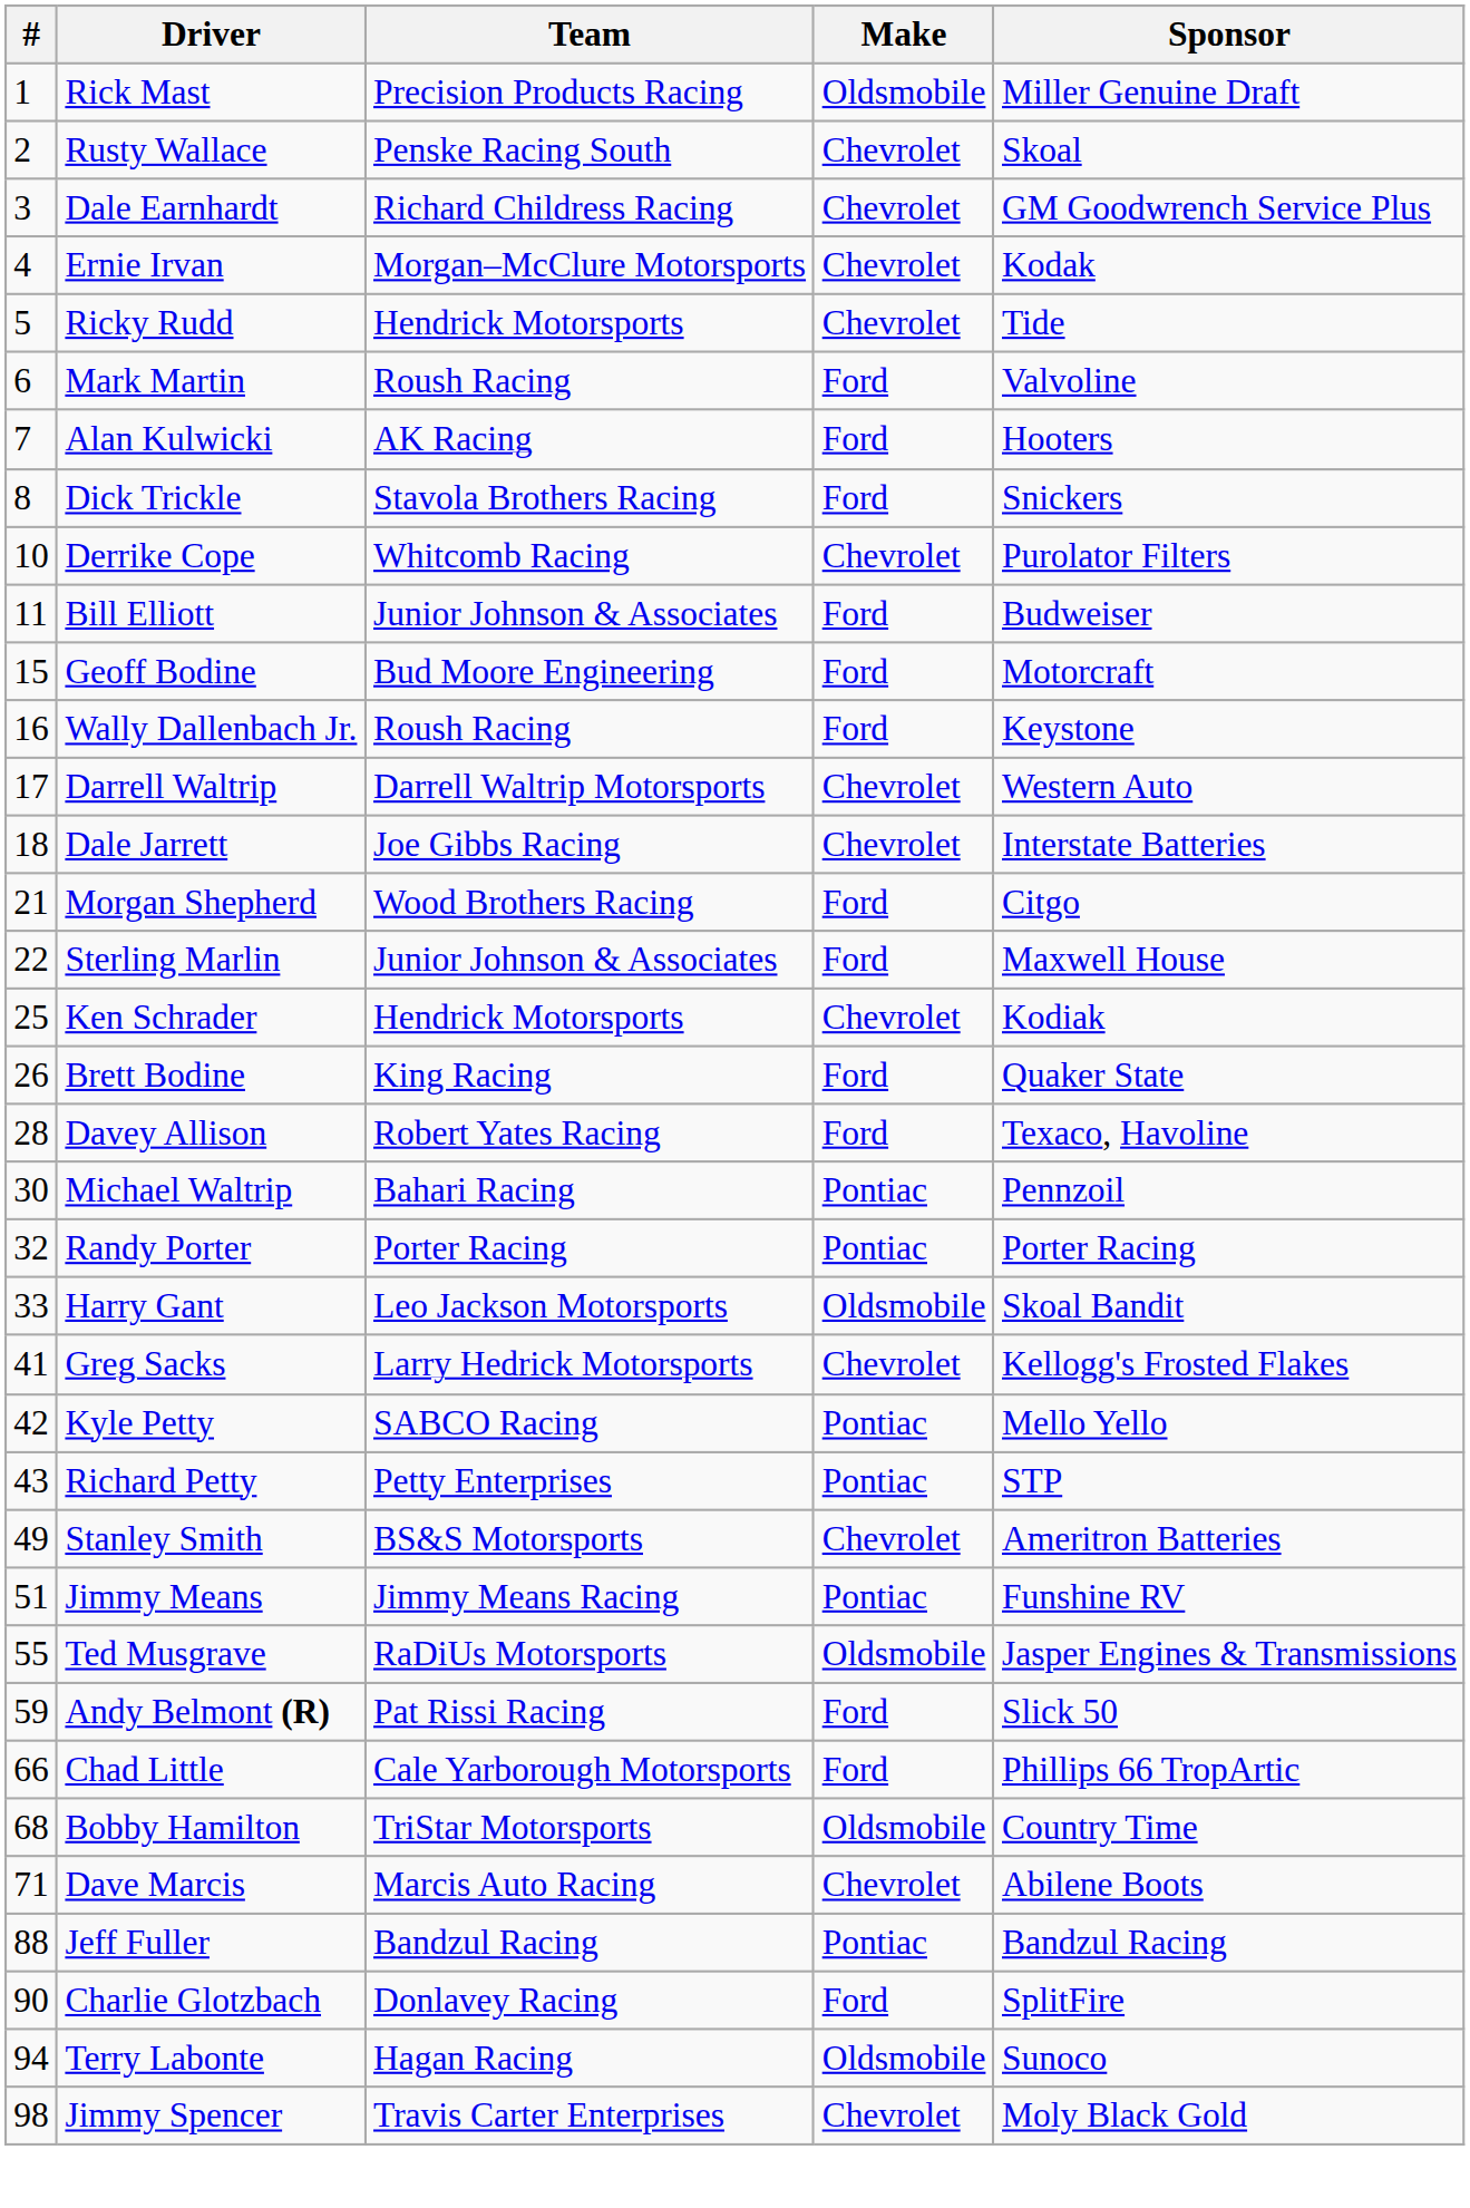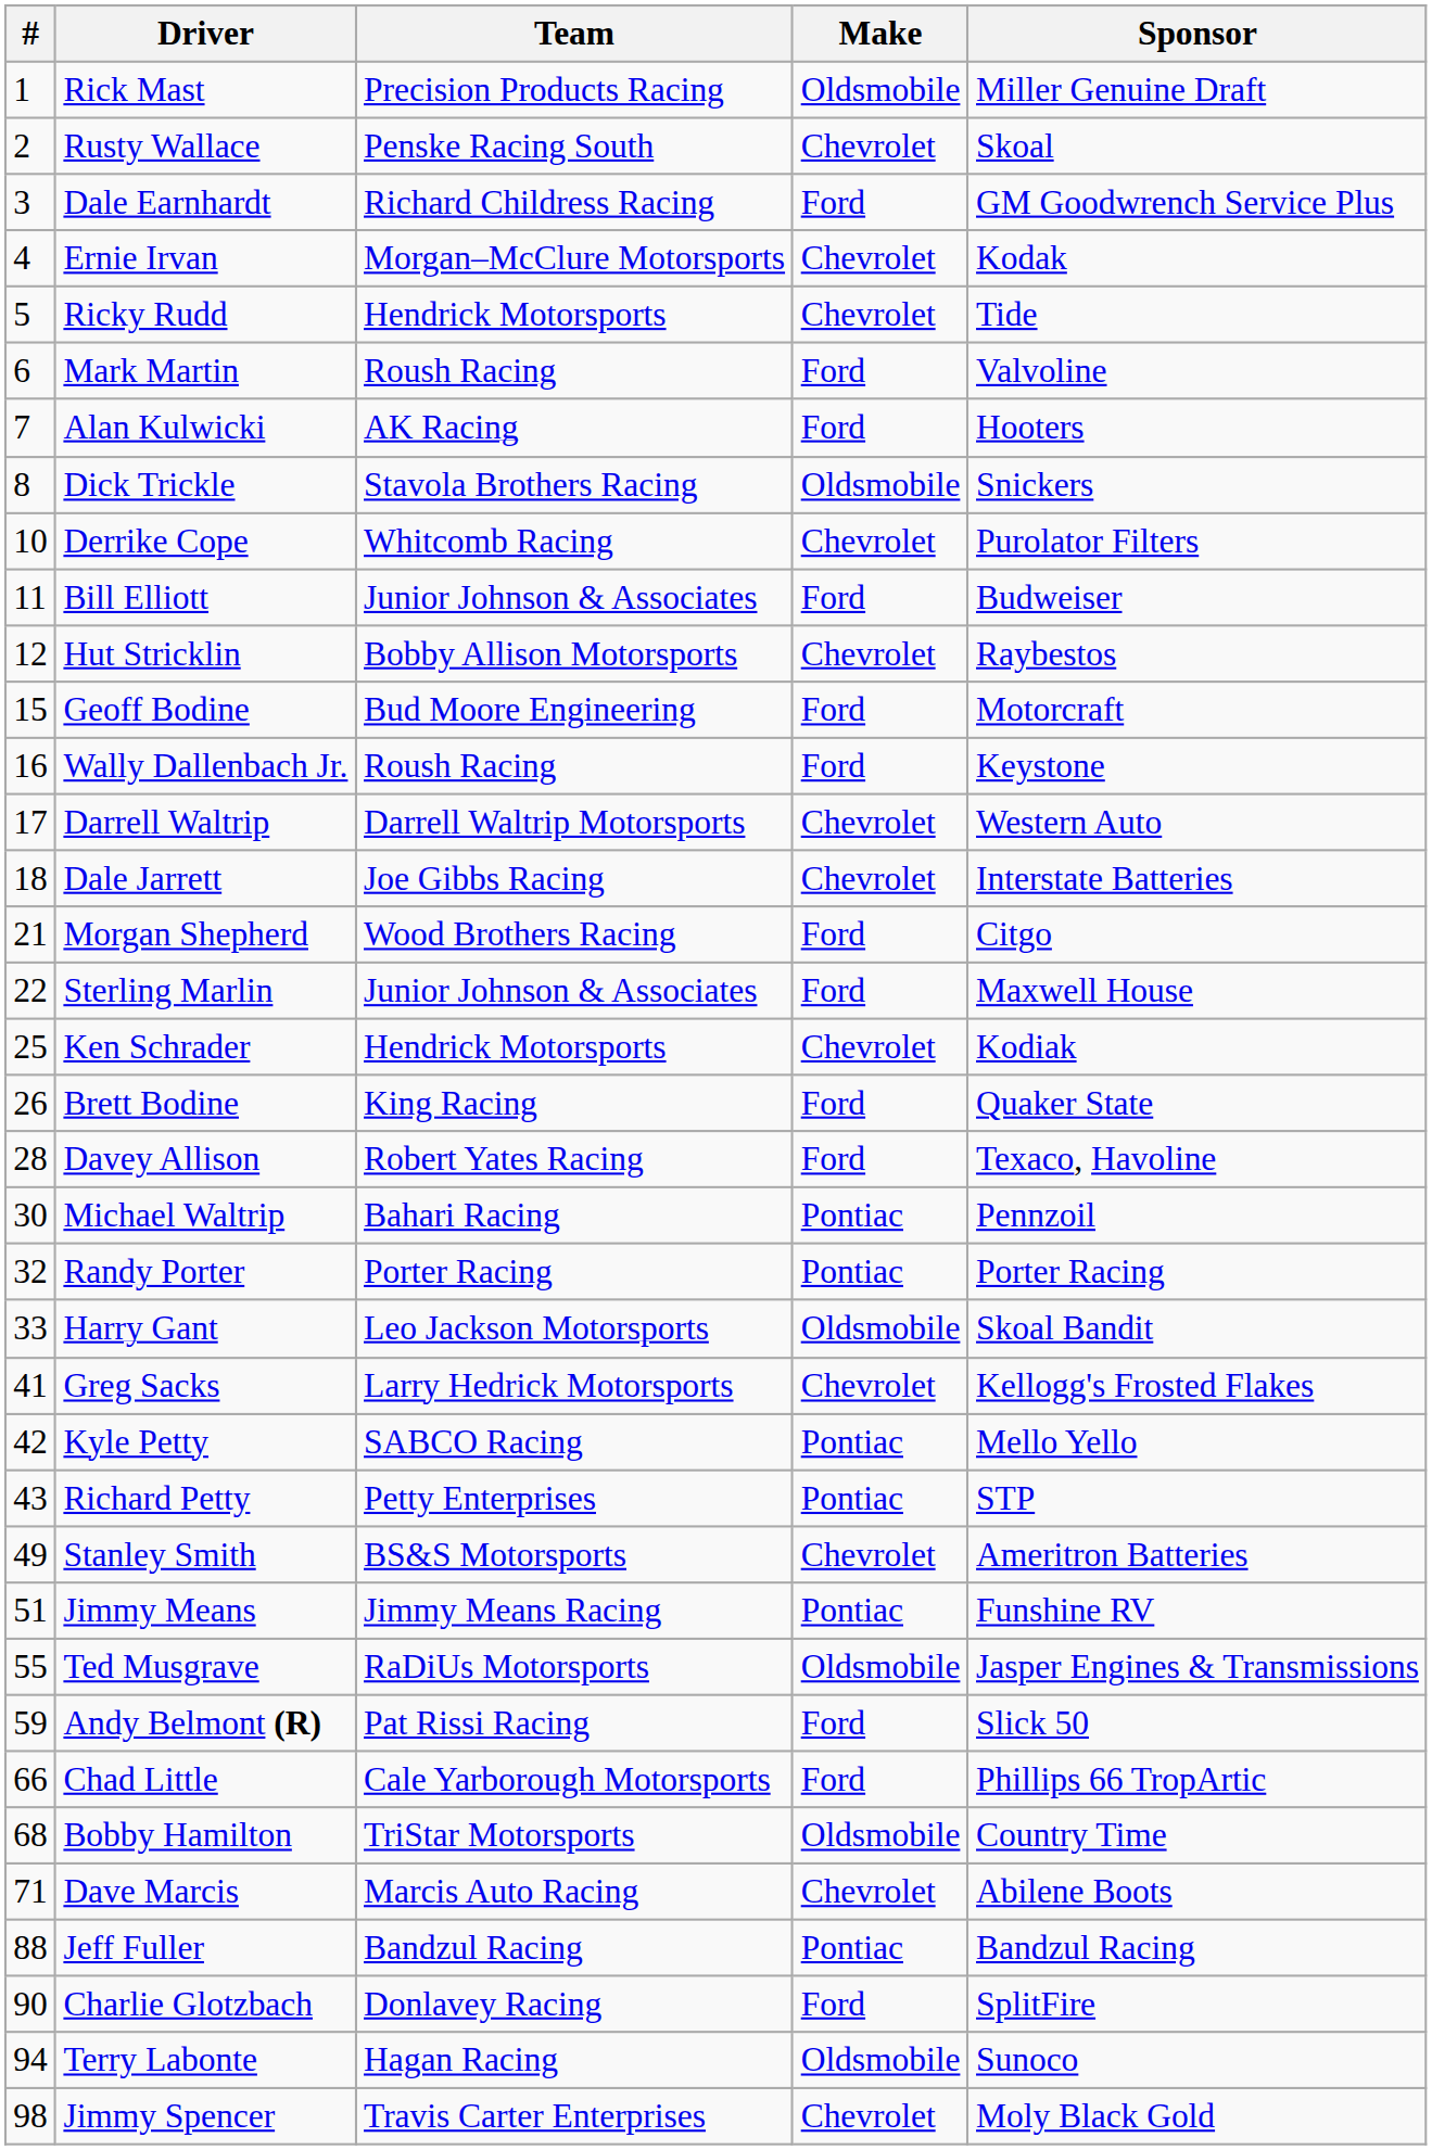 <table class="wikitable" style="font-size:95%">
 <tr>
 <th>#</th>
 <th>Driver</th>
 <th>Team</th>
 <th>Make</th>
 <th>Sponsor</th>
 </tr>
 <tr>
 <td>1</td>
 <td><a href='#'>Rick Mast</a></td>
 <td><a href='#'>Precision Products Racing</a></td>
 <td><a href='#'>Oldsmobile</a></td>
 <td><a href='#'>Miller Genuine Draft</a></td>
 </tr>
 <tr>
 <td>2</td>
 <td><a href='#'>Rusty Wallace</a></td>
 <td><a href='#'>Penske Racing South</a></td>
 <td><a href='#'>Chevrolet</a></td>
 <td><a href='#'>Skoal</a></td>
 </tr>
 <tr>
 <td>3</td>
 <td><a href='#'>Dale Earnhardt</a></td>
 <td><a href='#'>Richard Childress Racing</a></td>
-<td><a href='#'>Chevrolet</a></td>
+<td><a href='#'>Ford</a></td>
 <td><a href='#'>GM Goodwrench Service Plus</a></td>
 </tr>
 <tr>
 <td>4</td>
 <td><a href='#'>Ernie Irvan</a></td>
 <td><a href='#'>Morgan–McClure Motorsports</a></td>
 <td><a href='#'>Chevrolet</a></td>
 <td><a href='#'>Kodak</a></td>
 </tr>
 <tr>
 <td>5</td>
 <td><a href='#'>Ricky Rudd</a></td>
 <td><a href='#'>Hendrick Motorsports</a></td>
 <td><a href='#'>Chevrolet</a></td>
 <td><a href='#'>Tide</a></td>
 </tr>
 <tr>
 <td>6</td>
 <td><a href='#'>Mark Martin</a></td>
 <td><a href='#'>Roush Racing</a></td>
 <td><a href='#'>Ford</a></td>
 <td><a href='#'>Valvoline</a></td>
 </tr>
 <tr>
 <td>7</td>
 <td><a href='#'>Alan Kulwicki</a></td>
 <td><a href='#'>AK Racing</a></td>
 <td><a href='#'>Ford</a></td>
 <td><a href='#'>Hooters</a></td>
 </tr>
 <tr>
 <td>8</td>
 <td><a href='#'>Dick Trickle</a></td>
 <td><a href='#'>Stavola Brothers Racing</a></td>
-<td><a href='#'>Ford</a></td>
+<td><a href='#'>Oldsmobile</a></td>
 <td><a href='#'>Snickers</a></td>
 </tr>
 <tr>
 <td>10</td>
 <td><a href='#'>Derrike Cope</a></td>
 <td><a href='#'>Whitcomb Racing</a></td>
 <td><a href='#'>Chevrolet</a></td>
 <td><a href='#'>Purolator Filters</a></td>
 </tr>
 <tr>
 <td>11</td>
 <td><a href='#'>Bill Elliott</a></td>
 <td><a href='#'>Junior Johnson & Associates</a></td>
 <td><a href='#'>Ford</a></td>
 <td><a href='#'>Budweiser</a></td>
+</tr>
+<tr>
+<td>12</td>
+<td><a href='#'>Hut Stricklin</a></td>
+<td><a href='#'>Bobby Allison Motorsports</a></td>
+<td><a href='#'>Chevrolet</a></td>
+<td><a href='#'>Raybestos</a></td>
 </tr>
 <tr>
 <td>15</td>
 <td><a href='#'>Geoff Bodine</a></td>
 <td><a href='#'>Bud Moore Engineering</a></td>
 <td><a href='#'>Ford</a></td>
 <td><a href='#'>Motorcraft</a></td>
 </tr>
 <tr>
 <td>16</td>
 <td><a href='#'>Wally Dallenbach Jr.</a></td>
 <td><a href='#'>Roush Racing</a></td>
 <td><a href='#'>Ford</a></td>
 <td><a href='#'>Keystone</a></td>
 </tr>
 <tr>
 <td>17</td>
 <td><a href='#'>Darrell Waltrip</a></td>
 <td><a href='#'>Darrell Waltrip Motorsports</a></td>
 <td><a href='#'>Chevrolet</a></td>
 <td><a href='#'>Western Auto</a></td>
 </tr>
 <tr>
 <td>18</td>
 <td><a href='#'>Dale Jarrett</a></td>
 <td><a href='#'>Joe Gibbs Racing</a></td>
 <td><a href='#'>Chevrolet</a></td>
 <td><a href='#'>Interstate Batteries</a></td>
 </tr>
 <tr>
 <td>21</td>
 <td><a href='#'>Morgan Shepherd</a></td>
 <td><a href='#'>Wood Brothers Racing</a></td>
 <td><a href='#'>Ford</a></td>
 <td><a href='#'>Citgo</a></td>
 </tr>
 <tr>
 <td>22</td>
 <td><a href='#'>Sterling Marlin</a></td>
 <td><a href='#'>Junior Johnson & Associates</a></td>
 <td><a href='#'>Ford</a></td>
 <td><a href='#'>Maxwell House</a></td>
 </tr>
 <tr>
 <td>25</td>
 <td><a href='#'>Ken Schrader</a></td>
 <td><a href='#'>Hendrick Motorsports</a></td>
 <td><a href='#'>Chevrolet</a></td>
 <td><a href='#'>Kodiak</a></td>
 </tr>
 <tr>
 <td>26</td>
 <td><a href='#'>Brett Bodine</a></td>
 <td><a href='#'>King Racing</a></td>
 <td><a href='#'>Ford</a></td>
 <td><a href='#'>Quaker State</a></td>
 </tr>
 <tr>
 <td>28</td>
 <td><a href='#'>Davey Allison</a></td>
 <td><a href='#'>Robert Yates Racing</a></td>
 <td><a href='#'>Ford</a></td>
 <td><a href='#'>Texaco</a>, <a href='#'>Havoline</a></td>
 </tr>
 <tr>
 <td>30</td>
 <td><a href='#'>Michael Waltrip</a></td>
 <td><a href='#'>Bahari Racing</a></td>
 <td><a href='#'>Pontiac</a></td>
 <td><a href='#'>Pennzoil</a></td>
 </tr>
 <tr>
 <td>32</td>
 <td><a href='#'>Randy Porter</a></td>
 <td><a href='#'>Porter Racing</a></td>
 <td><a href='#'>Pontiac</a></td>
 <td><a href='#'>Porter Racing</a></td>
 </tr>
 <tr>
 <td>33</td>
 <td><a href='#'>Harry Gant</a></td>
 <td><a href='#'>Leo Jackson Motorsports</a></td>
 <td><a href='#'>Oldsmobile</a></td>
 <td><a href='#'>Skoal Bandit</a></td>
 </tr>
 <tr>
 <td>41</td>
 <td><a href='#'>Greg Sacks</a></td>
 <td><a href='#'>Larry Hedrick Motorsports</a></td>
 <td><a href='#'>Chevrolet</a></td>
 <td><a href='#'>Kellogg's Frosted Flakes</a></td>
 </tr>
 <tr>
 <td>42</td>
 <td><a href='#'>Kyle Petty</a></td>
 <td><a href='#'>SABCO Racing</a></td>
 <td><a href='#'>Pontiac</a></td>
 <td><a href='#'>Mello Yello</a></td>
 </tr>
 <tr>
 <td>43</td>
 <td><a href='#'>Richard Petty</a></td>
 <td><a href='#'>Petty Enterprises</a></td>
 <td><a href='#'>Pontiac</a></td>
 <td><a href='#'>STP</a></td>
 </tr>
 <tr>
 <td>49</td>
 <td><a href='#'>Stanley Smith</a></td>
 <td><a href='#'>BS&S Motorsports</a></td>
 <td><a href='#'>Chevrolet</a></td>
 <td><a href='#'>Ameritron Batteries</a></td>
 </tr>
 <tr>
 <td>51</td>
 <td><a href='#'>Jimmy Means</a></td>
 <td><a href='#'>Jimmy Means Racing</a></td>
 <td><a href='#'>Pontiac</a></td>
 <td><a href='#'>Funshine RV</a></td>
 </tr>
 <tr>
 <td>55</td>
 <td><a href='#'>Ted Musgrave</a></td>
 <td><a href='#'>RaDiUs Motorsports</a></td>
 <td><a href='#'>Oldsmobile</a></td>
 <td><a href='#'>Jasper Engines & Transmissions</a></td>
 </tr>
 <tr>
 <td>59</td>
 <td><a href='#'>Andy Belmont</a> <strong>(R)</strong></td>
 <td><a href='#'>Pat Rissi Racing</a></td>
 <td><a href='#'>Ford</a></td>
 <td><a href='#'>Slick 50</a></td>
 </tr>
 <tr>
 <td>66</td>
 <td><a href='#'>Chad Little</a></td>
 <td><a href='#'>Cale Yarborough Motorsports</a></td>
 <td><a href='#'>Ford</a></td>
 <td><a href='#'>Phillips 66 TropArtic</a></td>
 </tr>
 <tr>
 <td>68</td>
 <td><a href='#'>Bobby Hamilton</a></td>
 <td><a href='#'>TriStar Motorsports</a></td>
 <td><a href='#'>Oldsmobile</a></td>
 <td><a href='#'>Country Time</a></td>
 </tr>
 <tr>
 <td>71</td>
 <td><a href='#'>Dave Marcis</a></td>
 <td><a href='#'>Marcis Auto Racing</a></td>
 <td><a href='#'>Chevrolet</a></td>
 <td><a href='#'>Abilene Boots</a></td>
 </tr>
 <tr>
 <td>88</td>
 <td><a href='#'>Jeff Fuller</a></td>
 <td><a href='#'>Bandzul Racing</a></td>
 <td><a href='#'>Pontiac</a></td>
 <td><a href='#'>Bandzul Racing</a></td>
 </tr>
 <tr>
 <td>90</td>
 <td><a href='#'>Charlie Glotzbach</a></td>
 <td><a href='#'>Donlavey Racing</a></td>
 <td><a href='#'>Ford</a></td>
 <td><a href='#'>SplitFire</a></td>
 </tr>
 <tr>
 <td>94</td>
 <td><a href='#'>Terry Labonte</a></td>
 <td><a href='#'>Hagan Racing</a></td>
 <td><a href='#'>Oldsmobile</a></td>
 <td><a href='#'>Sunoco</a></td>
 </tr>
 <tr>
 <td>98</td>
 <td><a href='#'>Jimmy Spencer</a></td>
 <td><a href='#'>Travis Carter Enterprises</a></td>
 <td><a href='#'>Chevrolet</a></td>
 <td><a href='#'>Moly Black Gold</a></td>
 </tr>
 </table>
